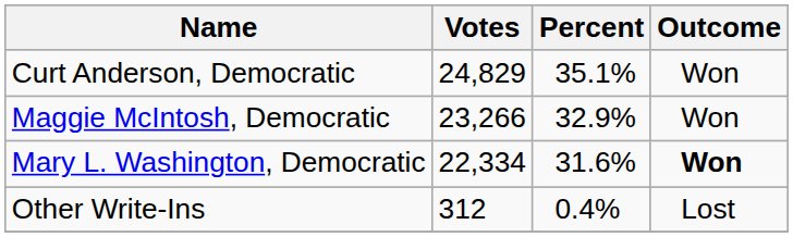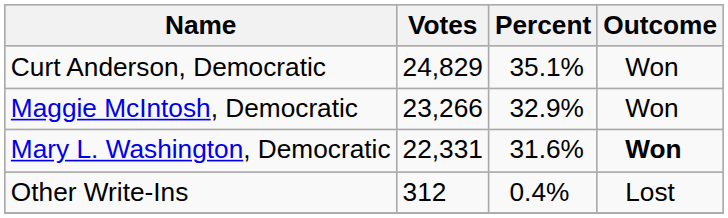 <table class="wikitable">
 <tr>
 <th>Name</th>
 <th>Votes</th>
 <th>Percent</th>
 <th>Outcome</th>
 </tr>
 <tr>
 <td>Curt Anderson, Democratic</td>
 <td>24,829</td>
 <td>  35.1%</td>
 <td>   Won</td>
 </tr>
 <tr>
 <td><a href='#'>Maggie McIntosh</a>, Democratic</td>
 <td>23,266</td>
 <td>  32.9%</td>
 <td>   Won</td>
 </tr>
 <tr>
 <td><a href='#'>Mary L. Washington</a>, Democratic</td>
-<td>22,334</td>
+<td>22,331</td>
 <td>  31.6%</td>
 <td><strong>   Won</strong></td>
 </tr>
 <tr>
 <td>Other Write-Ins</td>
 <td>312</td>
 <td>  0.4%</td>
 <td>   Lost</td>
 </tr>
 <tr>
 </tr>
 </table>
